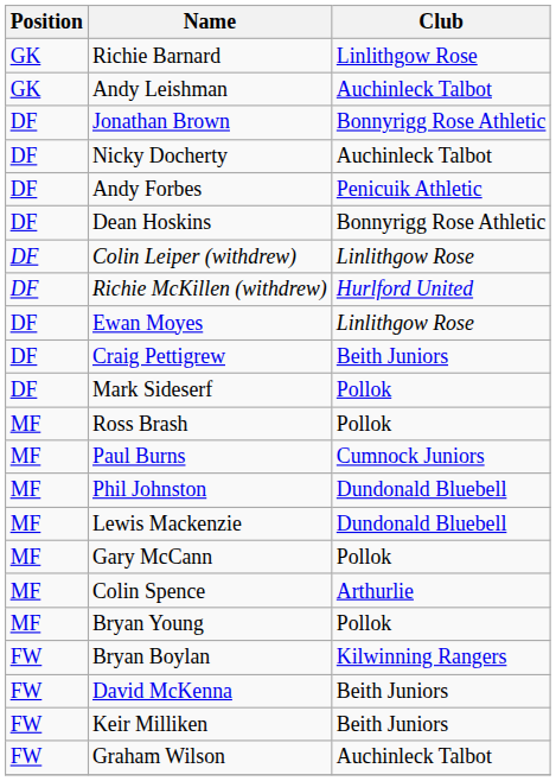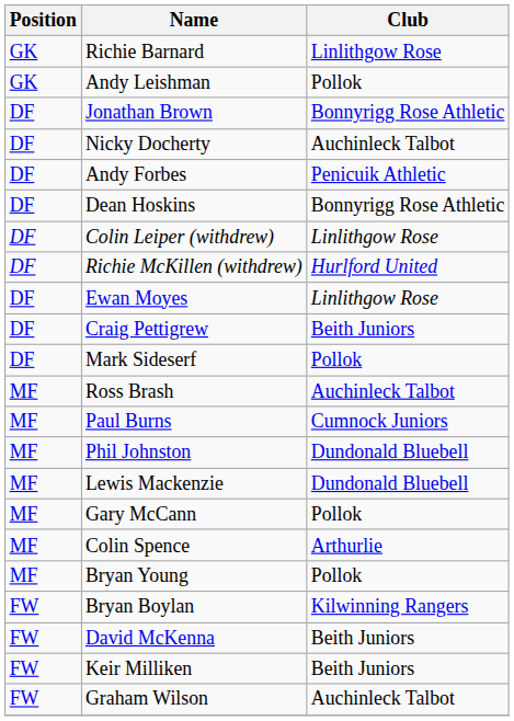 <table class="wikitable sortable">
 <tr>
 <th>Position</th>
 <th>Name</th>
 <th>Club</th>
 </tr>
 <tr>
 <td><a href='#'>GK</a></td>
 <td>Richie Barnard</td>
 <td><a href='#'>Linlithgow Rose</a></td>
 </tr>
 <tr>
 <td><a href='#'>GK</a></td>
 <td>Andy Leishman</td>
-<td><a href='#'>Auchinleck Talbot</a></td>
+<td>Pollok</td>
 </tr>
 <tr>
 <td><a href='#'>DF</a></td>
 <td><a href='#'>Jonathan Brown</a></td>
 <td><a href='#'>Bonnyrigg Rose Athletic</a></td>
 </tr>
 <tr>
 <td><a href='#'>DF</a></td>
 <td>Nicky Docherty</td>
 <td>Auchinleck Talbot</td>
 </tr>
 <tr>
 <td><a href='#'>DF</a></td>
 <td>Andy Forbes</td>
 <td><a href='#'>Penicuik Athletic</a></td>
 </tr>
 <tr>
 <td><a href='#'>DF</a></td>
 <td>Dean Hoskins</td>
 <td>Bonnyrigg Rose Athletic</td>
 </tr>
 <tr>
 <td><em><a href='#'>DF</a></em></td>
 <td><em>Colin Leiper (withdrew)</em></td>
 <td><em>Linlithgow Rose</em></td>
 </tr>
 <tr>
 <td><em><a href='#'>DF</a></em></td>
 <td><em>Richie McKillen (withdrew)</em></td>
 <td><em><a href='#'>Hurlford United</a></em></td>
 </tr>
 <tr>
 <td><a href='#'>DF</a></td>
 <td><a href='#'>Ewan Moyes</a></td>
 <td><em>Linlithgow Rose</em></td>
 </tr>
 <tr>
 <td><a href='#'>DF</a></td>
 <td><a href='#'>Craig Pettigrew</a></td>
 <td><a href='#'>Beith Juniors</a></td>
 </tr>
 <tr>
 <td><a href='#'>DF</a></td>
 <td>Mark Sideserf</td>
 <td><a href='#'>Pollok</a></td>
 </tr>
 <tr>
 <td><a href='#'>MF</a></td>
 <td>Ross Brash</td>
-<td>Pollok</td>
+<td><a href='#'>Auchinleck Talbot</a></td>
 </tr>
 <tr>
 <td><a href='#'>MF</a></td>
 <td><a href='#'>Paul Burns</a></td>
 <td><a href='#'>Cumnock Juniors</a></td>
 </tr>
 <tr>
 <td><a href='#'>MF</a></td>
 <td><a href='#'>Phil Johnston</a></td>
 <td><a href='#'>Dundonald Bluebell</a></td>
 </tr>
 <tr>
 <td><a href='#'>MF</a></td>
 <td>Lewis Mackenzie</td>
 <td><a href='#'>Dundonald Bluebell</a></td>
 </tr>
 <tr>
 <td><a href='#'>MF</a></td>
 <td>Gary McCann</td>
 <td>Pollok</td>
 </tr>
 <tr>
 <td><a href='#'>MF</a></td>
 <td>Colin Spence</td>
 <td><a href='#'>Arthurlie</a></td>
 </tr>
 <tr>
 <td><a href='#'>MF</a></td>
 <td>Bryan Young</td>
 <td>Pollok</td>
 </tr>
 <tr>
 <td><a href='#'>FW</a></td>
 <td>Bryan Boylan</td>
 <td><a href='#'>Kilwinning Rangers</a></td>
 </tr>
 <tr>
 <td><a href='#'>FW</a></td>
 <td><a href='#'>David McKenna</a></td>
 <td>Beith Juniors</td>
 </tr>
 <tr>
 <td><a href='#'>FW</a></td>
 <td>Keir Milliken</td>
 <td>Beith Juniors</td>
 </tr>
 <tr>
 <td><a href='#'>FW</a></td>
 <td>Graham Wilson</td>
 <td>Auchinleck Talbot</td>
 </tr>
 <tr>
 </tr>
 </table>
